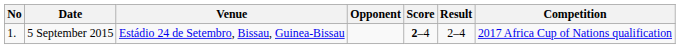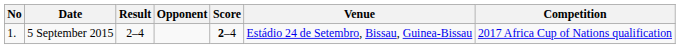 <table class="wikitable" style="font-size:85%;">
 <tr>
 <th>No</th>
 <th>Date</th>
-<th>Venue</th>
+<th>Result</th>
 <th>Opponent</th>
 <th>Score</th>
-<th>Result</th>
+<th>Venue</th>
 <th>Competition</th>
 </tr>
 <tr>
 <td>1.</td>
 <td>5 September 2015</td>
-<td><a href='#'>Estádio 24 de Setembro</a>, <a href='#'>Bissau</a>, <a href='#'>Guinea-Bissau</a></td>
+<td align=center>2–4</td>
 <td></td>
 <td align=center><strong>2</strong>–4</td>
-<td align=center>2–4</td>
+<td><a href='#'>Estádio 24 de Setembro</a>, <a href='#'>Bissau</a>, <a href='#'>Guinea-Bissau</a></td>
 <td><a href='#'>2017 Africa Cup of Nations qualification</a></td>
 </tr>
 </table>
